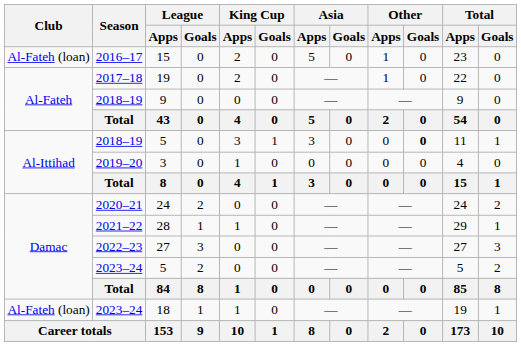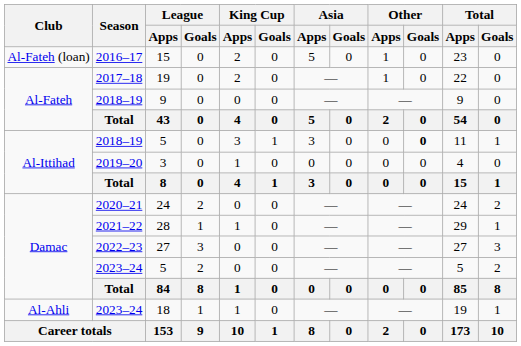 <table class="wikitable" style="text-align: center">
 <tr>
 <th rowspan=2>Club</th>
 <th rowspan=2>Season</th>
 <th colspan=2>League</th>
 <th colspan=2>King Cup</th>
 <th colspan=2>Asia</th>
 <th colspan=2>Other</th>
 <th colspan=2>Total</th>
 </tr>
 <tr>
 <th>Apps</th>
 <th>Goals</th>
 <th>Apps</th>
 <th>Goals</th>
 <th>Apps</th>
 <th>Goals</th>
 <th>Apps</th>
 <th>Goals</th>
 <th>Apps</th>
 <th>Goals</th>
 </tr>
 <tr>
 <td rowspan=1><a href='#'>Al-Fateh</a> (loan)</td>
 <td><a href='#'>2016–17</a></td>
 <td>15</td>
 <td>0</td>
 <td>2</td>
 <td>0</td>
 <td>5</td>
 <td>0</td>
 <td>1</td>
 <td>0</td>
 <td>23</td>
 <td>0</td>
 </tr>
 <tr>
 <td rowspan=3><a href='#'>Al-Fateh</a></td>
 <td><a href='#'>2017–18</a></td>
 <td>19</td>
 <td>0</td>
 <td>2</td>
 <td>0</td>
 <td colspan=2>—</td>
 <td>1</td>
 <td>0</td>
 <td>22</td>
 <td>0</td>
 </tr>
 <tr>
 <td><a href='#'>2018–19</a></td>
 <td>9</td>
 <td>0</td>
 <td>0</td>
 <td>0</td>
 <td colspan=2>—</td>
 <td colspan=2>—</td>
 <td>9</td>
 <td>0</td>
 </tr>
 <tr>
 <th>Total</th>
 <th>43</th>
 <th>0</th>
 <th>4</th>
 <th>0</th>
 <th>5</th>
 <th>0</th>
 <th>2</th>
 <th>0</th>
 <th>54</th>
 <th>0</th>
 </tr>
 <tr>
 <td rowspan=3><a href='#'>Al-Ittihad</a></td>
 <td><a href='#'>2018–19</a></td>
 <td>5</td>
 <td>0</td>
 <td>3</td>
 <td>1</td>
 <td>3</td>
 <td>0</td>
 <td>0</td>
 <td><strong>0</strong></td>
 <td>11</td>
 <td>1</td>
 </tr>
 <tr>
 <td><a href='#'>2019–20</a></td>
 <td>3</td>
 <td>0</td>
 <td>1</td>
 <td>0</td>
 <td>0</td>
 <td>0</td>
 <td>0</td>
 <td>0</td>
 <td>4</td>
 <td>0</td>
 </tr>
 <tr>
 <th>Total</th>
 <th>8</th>
 <th>0</th>
 <th>4</th>
 <th>1</th>
 <th>3</th>
 <th>0</th>
 <th>0</th>
 <th>0</th>
 <th>15</th>
 <th>1</th>
 </tr>
 <tr>
 <td rowspan=5><a href='#'>Damac</a></td>
 <td><a href='#'>2020–21</a></td>
 <td>24</td>
 <td>2</td>
 <td>0</td>
 <td>0</td>
 <td colspan=2>—</td>
 <td colspan=2>—</td>
 <td>24</td>
 <td>2</td>
 </tr>
 <tr>
 <td><a href='#'>2021–22</a></td>
 <td>28</td>
 <td>1</td>
 <td>1</td>
 <td>0</td>
 <td colspan=2>—</td>
 <td colspan=2>—</td>
 <td>29</td>
 <td>1</td>
 </tr>
 <tr>
 <td><a href='#'>2022–23</a></td>
 <td>27</td>
 <td>3</td>
 <td>0</td>
 <td>0</td>
 <td colspan=2>—</td>
 <td colspan=2>—</td>
 <td>27</td>
 <td>3</td>
 </tr>
 <tr>
 <td><a href='#'>2023–24</a></td>
 <td>5</td>
 <td>2</td>
 <td>0</td>
 <td>0</td>
 <td colspan=2>—</td>
 <td colspan=2>—</td>
 <td>5</td>
 <td>2</td>
 </tr>
 <tr>
 <th>Total</th>
 <th>84</th>
 <th>8</th>
 <th>1</th>
 <th>0</th>
 <th>0</th>
 <th>0</th>
 <th>0</th>
 <th>0</th>
 <th>85</th>
 <th>8</th>
 </tr>
 <tr>
-<td rowspan=1><a href='#'>Al-Fateh</a> (loan)</td>
+<td rowspan=1><a href='#'>Al-Ahli</a></td>
 <td><a href='#'>2023–24</a></td>
 <td>18</td>
 <td>1</td>
 <td>1</td>
 <td>0</td>
 <td colspan=2>—</td>
 <td colspan=2>—</td>
 <td>19</td>
 <td>1</td>
 </tr>
 <tr>
 <th colspan=2>Career totals</th>
 <th>153</th>
 <th>9</th>
 <th>10</th>
 <th>1</th>
 <th>8</th>
 <th>0</th>
 <th>2</th>
 <th>0</th>
 <th>173</th>
 <th>10</th>
 </tr>
 </table>
